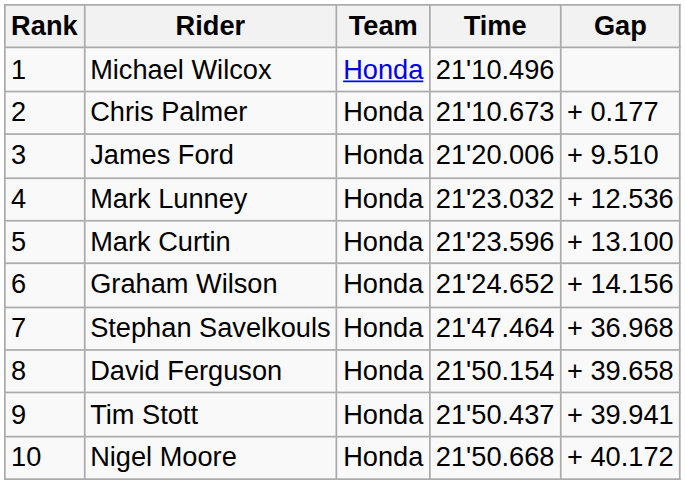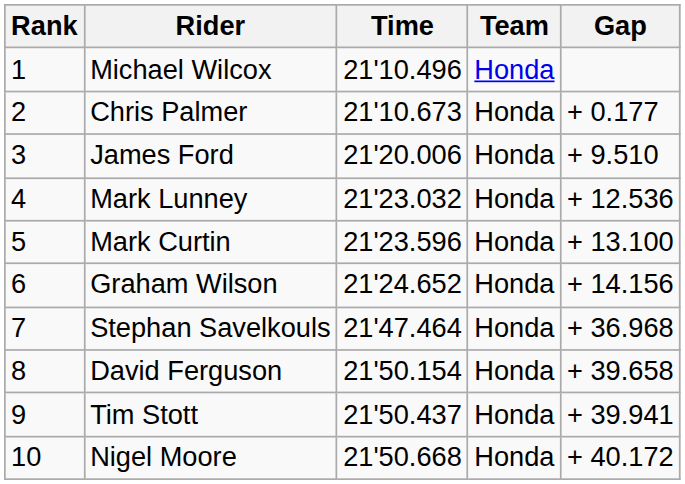 <table class="wikitable">
 <tr style="background:#efefef;">
 <th>Rank</th>
 <th>Rider</th>
+<th>Time</th>
 <th>Team</th>
-<th>Time</th>
 <th>Gap</th>
 </tr>
 <tr>
 <td>1</td>
 <td> Michael Wilcox</td>
+<td>21'10.496</td>
 <td><a href='#'>Honda</a></td>
-<td>21'10.496</td>
 <td></td>
 </tr>
 <tr>
 <td>2</td>
 <td> Chris Palmer</td>
+<td>21'10.673</td>
 <td>Honda</td>
-<td>21'10.673</td>
 <td>+ 0.177</td>
 </tr>
 <tr>
 <td>3</td>
 <td> James Ford</td>
+<td>21'20.006</td>
 <td>Honda</td>
-<td>21'20.006</td>
 <td>+ 9.510</td>
 </tr>
 <tr>
 <td>4</td>
 <td> Mark Lunney</td>
+<td>21'23.032</td>
 <td>Honda</td>
-<td>21'23.032</td>
 <td>+ 12.536</td>
 </tr>
 <tr>
 <td>5</td>
 <td> Mark Curtin</td>
+<td>21'23.596</td>
 <td>Honda</td>
-<td>21'23.596</td>
 <td>+ 13.100</td>
 </tr>
 <tr>
 <td>6</td>
 <td> Graham Wilson</td>
+<td>21'24.652</td>
 <td>Honda</td>
-<td>21'24.652</td>
 <td>+ 14.156</td>
 </tr>
 <tr>
 <td>7</td>
 <td> Stephan Savelkouls</td>
+<td>21'47.464</td>
 <td>Honda</td>
-<td>21'47.464</td>
 <td>+ 36.968</td>
 </tr>
 <tr>
 <td>8</td>
 <td> David Ferguson</td>
+<td>21'50.154</td>
 <td>Honda</td>
-<td>21'50.154</td>
 <td>+ 39.658</td>
 </tr>
 <tr>
 <td>9</td>
 <td> Tim Stott</td>
+<td>21'50.437</td>
 <td>Honda</td>
-<td>21'50.437</td>
 <td>+ 39.941</td>
 </tr>
 <tr>
 <td>10</td>
 <td> Nigel Moore</td>
+<td>21'50.668</td>
 <td>Honda</td>
-<td>21'50.668</td>
 <td>+ 40.172</td>
 </tr>
 </table>
